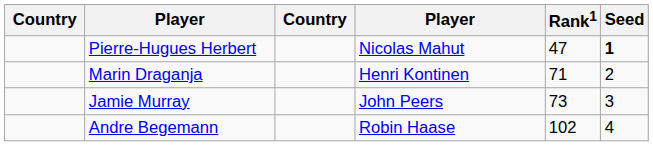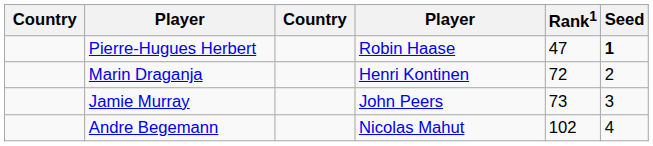 <table class="sortable wikitable">
 <tr>
 <th width="70">Country</th>
 <th width="175">Player</th>
 <th width="70">Country</th>
 <th width="175">Player</th>
 <th>Rank<sup>1</sup></th>
 <th>Seed</th>
 </tr>
 <tr>
 <td></td>
 <td><a href='#'>Pierre-Hugues Herbert</a></td>
 <td></td>
-<td><a href='#'>Nicolas Mahut</a></td>
+<td><a href='#'>Robin Haase</a></td>
 <td>47</td>
 <td><strong>1</strong></td>
 </tr>
 <tr>
 <td></td>
 <td><a href='#'>Marin Draganja</a></td>
 <td></td>
 <td><a href='#'>Henri Kontinen</a></td>
-<td>71</td>
+<td>72</td>
 <td>2</td>
 </tr>
 <tr>
 <td></td>
 <td><a href='#'>Jamie Murray</a></td>
 <td></td>
 <td><a href='#'>John Peers</a></td>
 <td>73</td>
 <td>3</td>
 </tr>
 <tr>
 <td></td>
 <td><a href='#'>Andre Begemann</a></td>
 <td></td>
-<td><a href='#'>Robin Haase</a></td>
+<td><a href='#'>Nicolas Mahut</a></td>
 <td>102</td>
 <td>4</td>
 </tr>
 </table>
